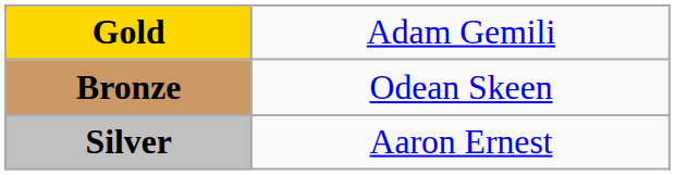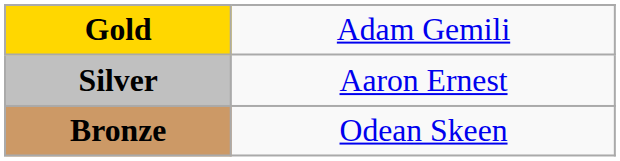 <table class="wikitable" style=" text-align:center; " width="35%">
 <tr>
 <td style="background:gold"><strong>Gold</strong></td>
 <td><a href='#'>Adam Gemili</a><br><small></small></td>
 </tr>
 <tr>
+<td style="background:silver"><strong>Silver</strong></td>
+<td><a href='#'>Aaron Ernest</a><br><small></small></td>
+</tr>
+<tr>
 <td style="background:#cc9966"><strong>Bronze</strong></td>
 <td><a href='#'>Odean Skeen</a><br><small></small></td>
 </tr>
-<tr>
-<td style="background:silver"><strong>Silver</strong></td>
-<td><a href='#'>Aaron Ernest</a><br><small></small></td>
-</tr>
 </table>
